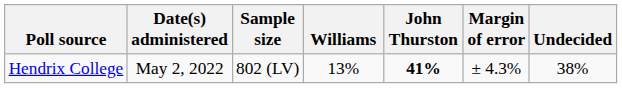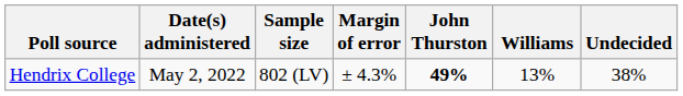 <table class="wikitable" style="font-size:90%;text-align:center;">
 <tr valign="bottom">
 <th>Poll source</th>
 <th>Date(s)<br>administered</th>
 <th>Sample<br>size</th>
+<th>Margin<br>of error</th>
+<th style="width:60px;">John<br>Thurston</th>
 <th style="width:60px;"><br>Williams</th>
-<th style="width:60px;">John<br>Thurston</th>
-<th>Margin<br>of error</th>
 <th>Undecided</th>
 </tr>
 <tr>
 <td style="text-align:left;"><a href='#'>Hendrix College</a></td>
 <td>May 2, 2022</td>
 <td>802 (LV)</td>
+<td>± 4.3%</td>
+<td><strong>49%</strong></td>
 <td>13%</td>
-<td><strong>41%</strong></td>
-<td>± 4.3%</td>
 <td>38%</td>
 </tr>
 </table>
